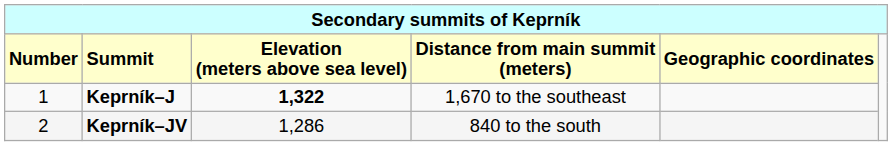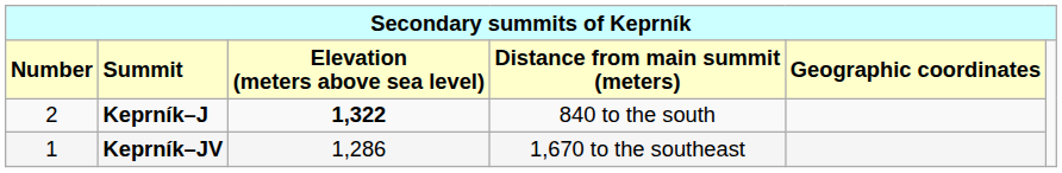 <table class="wikitable" style="text-align:center; font-size:90%">
 <tr>
 <td colspan="6" bgcolor="#CCFFFF"> <strong>Secondary summits of Keprník</strong></td>
 </tr>
 <tr>
 <td bgcolor="#FFFFCC"><strong>Number</strong></td>
 <td align="left" bgcolor="#FFFFCC"><strong>Summit</strong></td>
 <td bgcolor="#FFFFCC"><strong>Elevation</strong><br><strong>(meters above sea level)</strong></td>
 <td bgcolor="#FFFFCC"><strong>Distance from main summit</strong><br><strong>(meters)</strong></td>
 <td bgcolor="#FFFFCC"><strong>Geographic coordinates</strong></td>
 <td rowspan="3"></td>
 </tr>
 <tr>
-<td>1</td>
+<td>2</td>
 <td align="left"><strong>Keprník–J</strong></td>
 <td><strong>1,322</strong></td>
+<td>840 to the south</td>
+<td></td>
+</tr>
+<tr bgcolor="#F5F5F5">
+<td>1</td>
+<td align="left"><strong>Keprník–JV</strong></td>
+<td>1,286</td>
 <td>1,670 to the southeast</td>
 <td></td>
 </tr>
-<tr bgcolor="#F5F5F5">
-<td>2</td>
-<td align="left"><strong>Keprník–JV</strong></td>
-<td>1,286</td>
-<td>840 to the south</td>
-<td></td>
-</tr>
 </table>
